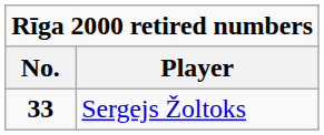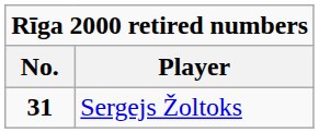 <table class="wikitable">
 <tr>
 <td style="text-align:center;" colspan="4"><strong>Rīga 2000 retired numbers</strong></td>
 </tr>
 <tr>
 <th>No.</th>
 <th>Player</th>
 </tr>
 <tr>
-<td style="text-align:center;"><strong>33</strong></td>
+<td style="text-align:center;"><strong>31</strong></td>
 <td><a href='#'>Sergejs Žoltoks</a></td>
 </tr>
 </table>
